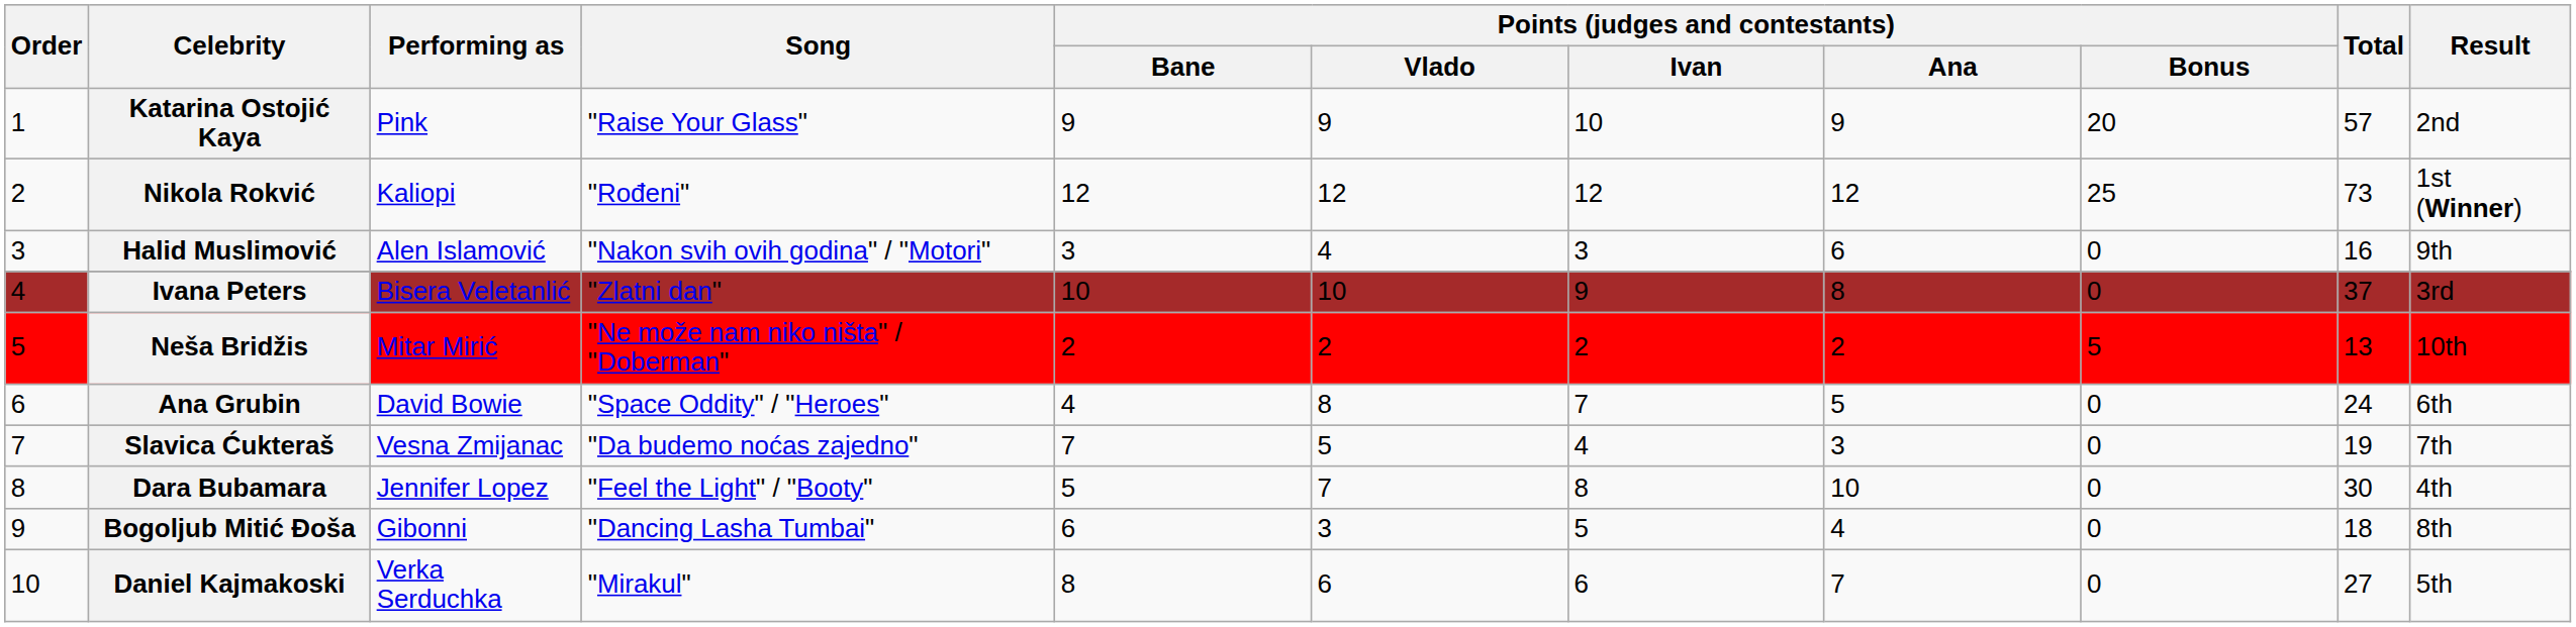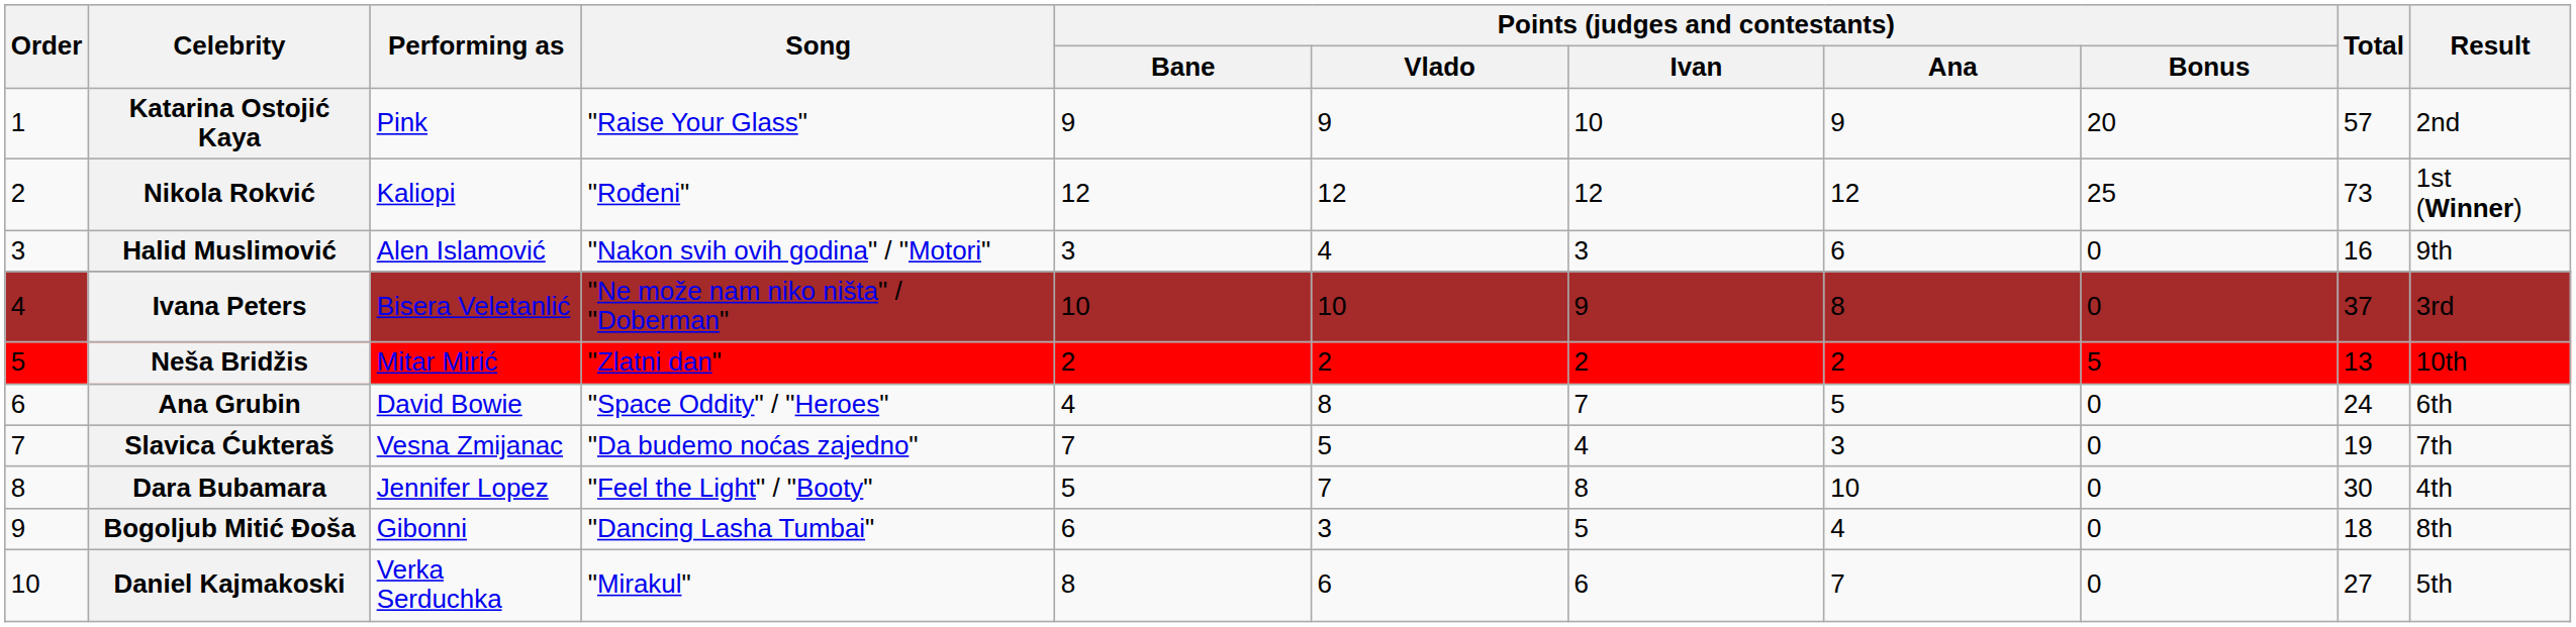 <table class=wikitable>
 <tr>
 <th rowspan="2">Order</th>
 <th rowspan="2">Celebrity</th>
 <th rowspan="2">Performing as</th>
 <th rowspan="2">Song</th>
 <th colspan="5" style="width:50%;">Points (judges and contestants)</th>
 <th rowspan="2">Total</th>
 <th rowspan="2">Result</th>
 </tr>
 <tr>
 <th style="width:10%;">Bane</th>
 <th style="width:10%;">Vlado</th>
 <th style="width:10%;">Ivan</th>
 <th style="width:10%;">Ana</th>
 <th style="width:10%;">Bonus</th>
 </tr>
 <tr -bgcolor="grey">
 <td>1</td>
 <th scope="row">Katarina Ostojić Kaya</th>
 <td><a href='#'>Pink</a></td>
 <td>"<a href='#'>Raise Your Glass</a>"</td>
 <td>9</td>
 <td>9</td>
 <td>10</td>
 <td>9</td>
 <td>20</td>
 <td>57</td>
 <td>2nd</td>
 </tr>
 <tr -style="background:yellow;">
 <td>2</td>
 <th scope="row">Nikola Rokvić</th>
 <td><a href='#'>Kaliopi</a></td>
 <td>"<a href='#'>Rođeni</a>"</td>
 <td>12</td>
 <td>12</td>
 <td>12</td>
 <td>12</td>
 <td>25</td>
 <td>73</td>
 <td>1st (<strong>Winner</strong>)</td>
 </tr>
 <tr>
 <td>3</td>
 <th scope="row">Halid Muslimović</th>
 <td><a href='#'>Alen Islamović</a></td>
 <td>"<a href='#'>Nakon svih ovih godina</a>" / "<a href='#'>Motori</a>"</td>
 <td>3</td>
 <td>4</td>
 <td>3</td>
 <td>6</td>
 <td>0</td>
 <td>16</td>
 <td>9th</td>
 </tr>
 <tr>
 </tr>
 <tr bgcolor="brown">
 <td>4</td>
 <th scope="row">Ivana Peters</th>
 <td><a href='#'>Bisera Veletanlić</a></td>
-<td>"<a href='#'>Zlatni dan</a>"</td>
+<td>"<a href='#'>Ne može nam niko ništa</a>" / "<a href='#'>Doberman</a>"</td>
 <td>10</td>
 <td>10</td>
 <td>9</td>
 <td>8</td>
 <td>0</td>
 <td>37</td>
 <td>3rd</td>
 </tr>
 <tr bgcolor="red">
 <td>5</td>
 <th scope="row">Neša Bridžis</th>
 <td><a href='#'>Mitar Mirić</a></td>
-<td>"<a href='#'>Ne može nam niko ništa</a>" / "<a href='#'>Doberman</a>"</td>
+<td>"<a href='#'>Zlatni dan</a>"</td>
 <td>2</td>
 <td>2</td>
 <td>2</td>
 <td>2</td>
 <td>5</td>
 <td>13</td>
 <td>10th</td>
 </tr>
 <tr>
 <td>6</td>
 <th scope="row">Ana Grubin</th>
 <td><a href='#'>David Bowie</a></td>
 <td>"<a href='#'>Space Oddity</a>" / "<a href='#'>Heroes</a>"</td>
 <td>4</td>
 <td>8</td>
 <td>7</td>
 <td>5</td>
 <td>0</td>
 <td>24</td>
 <td>6th</td>
 </tr>
 <tr>
 <td>7</td>
 <th scope="row">Slavica Ćukteraš</th>
 <td><a href='#'>Vesna Zmijanac</a></td>
 <td>"<a href='#'>Da budemo noćas zajedno</a>"</td>
 <td>7</td>
 <td>5</td>
 <td>4</td>
 <td>3</td>
 <td>0</td>
 <td>19</td>
 <td>7th</td>
 </tr>
 <tr ->
 <td>8</td>
 <th scope="row">Dara Bubamara</th>
 <td><a href='#'>Jennifer Lopez</a></td>
 <td>"<a href='#'>Feel the Light</a>" / "<a href='#'>Booty</a>"</td>
 <td>5</td>
 <td>7</td>
 <td>8</td>
 <td>10</td>
 <td>0</td>
 <td>30</td>
 <td>4th</td>
 </tr>
 <tr>
 <td>9</td>
 <th scope="row">Bogoljub Mitić Đoša</th>
 <td><a href='#'>Gibonni</a></td>
 <td>"<a href='#'>Dancing Lasha Tumbai</a>"</td>
 <td>6</td>
 <td>3</td>
 <td>5</td>
 <td>4</td>
 <td>0</td>
 <td>18</td>
 <td>8th</td>
 </tr>
 <tr>
 <td>10</td>
 <th scope="row">Daniel Kajmakoski</th>
 <td><a href='#'>Verka Serduchka</a></td>
 <td>"<a href='#'>Mirakul</a>"</td>
 <td>8</td>
 <td>6</td>
 <td>6</td>
 <td>7</td>
 <td>0</td>
 <td>27</td>
 <td>5th</td>
 </tr>
 </table>
